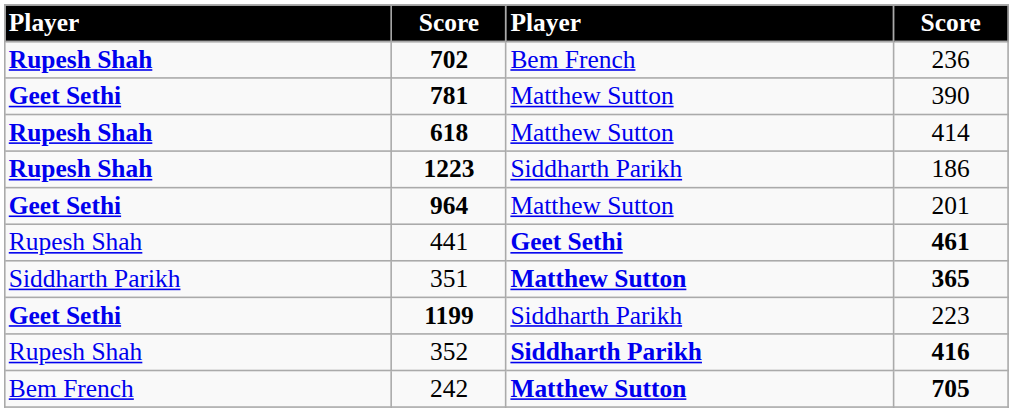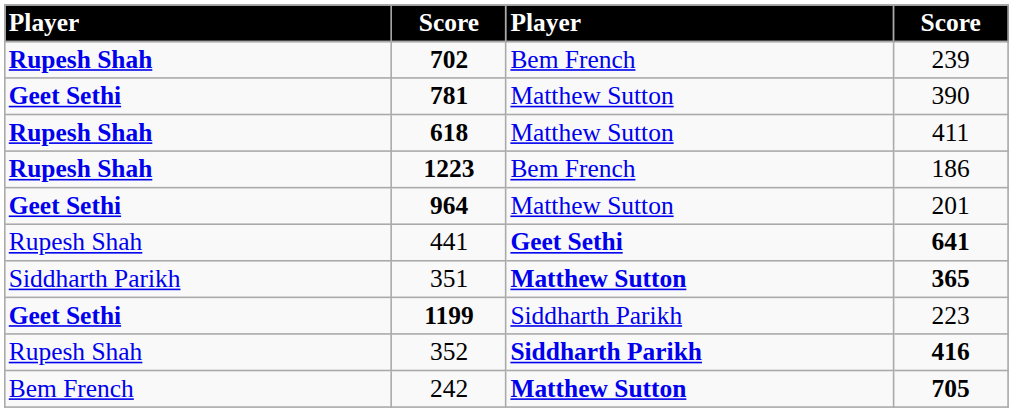 <table border="2" cellpadding="2" cellspacing="0" style="margin: 0; background: #f9f9f9; border: 1px #aaa solid; border-collapse: collapse; font-size: 100%;" width=50%>
 <tr>
 <th bgcolor="000000" style="color:white; text-align:left" width=20%>Player</th>
 <th bgcolor="000000" style="color:white; text-align:center" width=5%>Score</th>
 <th bgcolor="000000" style="color:white; text-align:left" width=20%>Player</th>
 <th bgcolor="000000" style="color:white; text-align:center" width= 5%>Score</th>
 </tr>
 <tr>
 <td style="text-align:left"> <strong><a href='#'>Rupesh Shah</a></strong></td>
 <td style="text-align:center"><strong>702</strong></td>
 <td style="text-align:left"> <a href='#'>Bem French</a></td>
-<td style="text-align:center">236</td>
+<td style="text-align:center">239</td>
 </tr>
 <tr>
 <td style="text-align:left"> <strong><a href='#'>Geet Sethi</a></strong></td>
 <td style="text-align:center"><strong>781</strong></td>
 <td style="text-align:left"> <a href='#'>Matthew Sutton</a></td>
 <td style="text-align:center">390</td>
 </tr>
 <tr>
 <td style="text-align:left"> <strong><a href='#'>Rupesh Shah</a></strong></td>
 <td style="text-align:center"><strong>618</strong></td>
 <td style="text-align:left"> <a href='#'>Matthew Sutton</a></td>
-<td style="text-align:center">414</td>
+<td style="text-align:center">411</td>
 </tr>
 <tr>
 <td style="text-align:left"> <strong><a href='#'>Rupesh Shah</a></strong></td>
 <td style="text-align:center"><strong>1223</strong></td>
-<td style="text-align:left"> <a href='#'>Siddharth Parikh</a></td>
+<td style="text-align:left"> <a href='#'>Bem French</a></td>
 <td style="text-align:center">186</td>
 </tr>
 <tr>
 <td style="text-align:left"> <strong><a href='#'>Geet Sethi</a></strong></td>
 <td style="text-align:center"><strong>964</strong></td>
 <td style="text-align:left"> <a href='#'>Matthew Sutton</a></td>
 <td style="text-align:center">201</td>
 </tr>
 <tr>
 <td style="text-align:left"> <a href='#'>Rupesh Shah</a></td>
 <td style="text-align:center">441</td>
 <td style="text-align:left"> <strong><a href='#'>Geet Sethi</a></strong></td>
-<td style="text-align:center"><strong>461</strong></td>
+<td style="text-align:center"><strong>641</strong></td>
 </tr>
 <tr>
 <td style="text-align:left"> <a href='#'>Siddharth Parikh</a></td>
 <td style="text-align:center">351</td>
 <td style="text-align:left"> <strong><a href='#'>Matthew Sutton</a></strong></td>
 <td style="text-align:center"><strong>365</strong></td>
 </tr>
 <tr>
 <td style="text-align:left"> <strong><a href='#'>Geet Sethi</a></strong></td>
 <td style="text-align:center"><strong>1199</strong></td>
 <td style="text-align:left"> <a href='#'>Siddharth Parikh</a></td>
 <td style="text-align:center">223</td>
 </tr>
 <tr>
 <td style="text-align:left"> <a href='#'>Rupesh Shah</a></td>
 <td style="text-align:center">352</td>
 <td style="text-align:left"> <strong><a href='#'>Siddharth Parikh</a></strong></td>
 <td style="text-align:center"><strong>416</strong></td>
 </tr>
 <tr>
 <td style="text-align:left"> <a href='#'>Bem French</a></td>
 <td style="text-align:center">242</td>
 <td style="text-align:left"> <strong><a href='#'>Matthew Sutton</a></strong></td>
 <td style="text-align:center"><strong>705</strong></td>
 </tr>
 </table>
